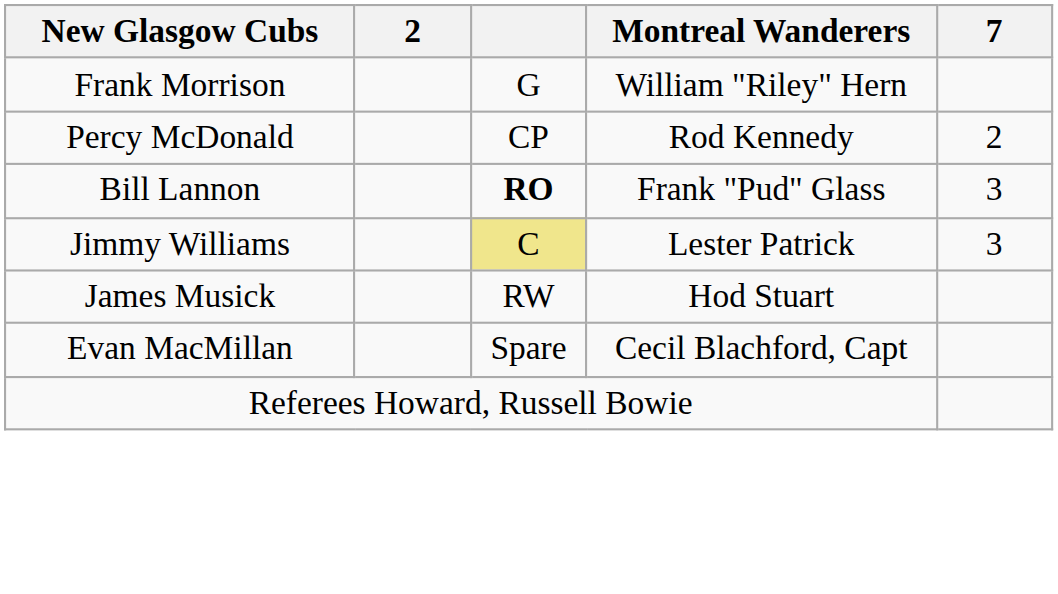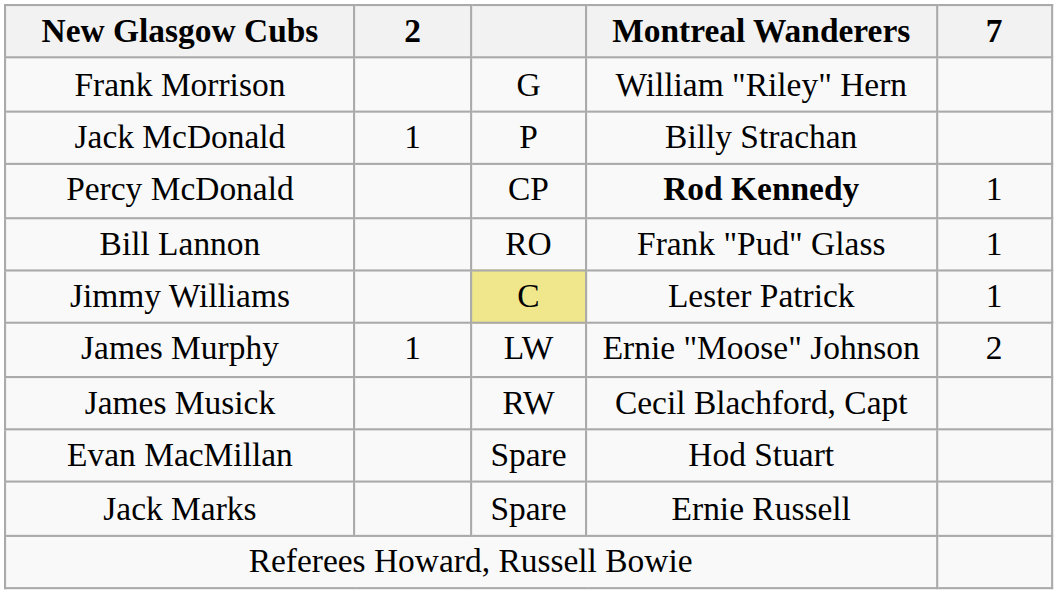 <table class="wikitable" style="text-align:center;">
 <tr>
 <th style="width:10em">New Glasgow Cubs</th>
 <th style="width:3em">2</th>
 <th style="width:3em"></th>
 <th style="width:10em">Montreal Wanderers</th>
 <th style="width:3em">7</th>
 </tr>
 <tr>
 <td>Frank Morrison</td>
 <td></td>
 <td>G</td>
 <td>William "Riley" Hern</td>
 <td></td>
 </tr>
 <tr>
+<td>Jack McDonald</td>
+<td>1</td>
+<td>P</td>
+<td>Billy Strachan</td>
+<td></td>
+</tr>
+<tr>
 <td>Percy McDonald</td>
 <td></td>
 <td>CP</td>
-<td>Rod Kennedy</td>
-<td>2</td>
+<td><strong>Rod Kennedy</strong></td>
+<td>1</td>
 </tr>
 <tr>
 <td>Bill Lannon</td>
 <td></td>
-<td><strong>RO</strong></td>
+<td>RO</td>
 <td>Frank "Pud" Glass</td>
-<td>3</td>
+<td>1</td>
 </tr>
 <tr>
 <td>Jimmy Williams</td>
 <td></td>
 <td style="background: khaki;">C</td>
 <td>Lester Patrick</td>
-<td>3</td>
+<td>1</td>
+</tr>
+<tr>
+<td>James Murphy</td>
+<td>1</td>
+<td>LW</td>
+<td>Ernie "Moose" Johnson</td>
+<td>2</td>
 </tr>
 <tr>
 <td>James Musick</td>
 <td></td>
 <td>RW</td>
-<td>Hod Stuart</td>
+<td>Cecil Blachford, Capt</td>
 <td></td>
 </tr>
 <tr>
 <td>Evan MacMillan</td>
 <td></td>
 <td>Spare</td>
-<td>Cecil Blachford, Capt</td>
+<td>Hod Stuart</td>
+<td></td>
+</tr>
+<tr>
+<td>Jack Marks</td>
+<td></td>
+<td>Spare</td>
+<td>Ernie Russell</td>
 <td></td>
 </tr>
 <tr>
 <td colspan="4">Referees Howard, Russell Bowie</td>
 </tr>
 </table>
